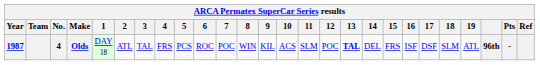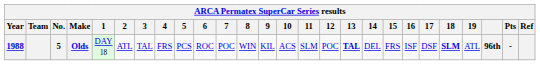 <table class="wikitable" style="text-align:center; font-size:75%">
 <tr>
 <th colspan=45><a href='#'>ARCA Permatex SuperCar Series</a> results</th>
 </tr>
 <tr>
 <th>Year</th>
 <th>Team</th>
 <th>No.</th>
 <th>Make</th>
 <th>1</th>
 <th>2</th>
 <th>3</th>
 <th>4</th>
 <th>5</th>
 <th>6</th>
 <th>7</th>
 <th>8</th>
 <th>9</th>
 <th>10</th>
 <th>11</th>
 <th>12</th>
 <th>13</th>
 <th>14</th>
 <th>15</th>
 <th>16</th>
 <th>17</th>
 <th>18</th>
 <th>19</th>
 <th></th>
 <th>Pts</th>
 <th>Ref</th>
 </tr>
 <tr>
-<th><a href='#'>1987</a></th>
+<th><a href='#'>1988</a></th>
 <th></th>
-<th>4</th>
+<th>5</th>
 <th><a href='#'>Olds</a></th>
 <td style="background:#DFFFDF;"><a href='#'>DAY</a><br><small>18</small></td>
 <td><a href='#'>ATL</a></td>
 <td><a href='#'>TAL</a></td>
 <td><a href='#'>FRS</a></td>
 <td><a href='#'>PCS</a></td>
 <td><a href='#'>ROC</a></td>
 <td><a href='#'>POC</a></td>
 <td><a href='#'>WIN</a></td>
 <td><a href='#'>KIL</a></td>
 <td><a href='#'>ACS</a></td>
 <td><a href='#'>SLM</a></td>
 <td><a href='#'>POC</a></td>
 <td><strong><a href='#'>TAL</a></strong></td>
 <td><a href='#'>DEL</a></td>
 <td><a href='#'>FRS</a></td>
 <td><a href='#'>ISF</a></td>
 <td><a href='#'>DSF</a></td>
-<td><a href='#'>SLM</a></td>
+<td><strong><a href='#'>SLM</a></strong></td>
 <td><a href='#'>ATL</a></td>
 <th>96th</th>
 <th>-</th>
 <th></th>
 </tr>
 </table>
